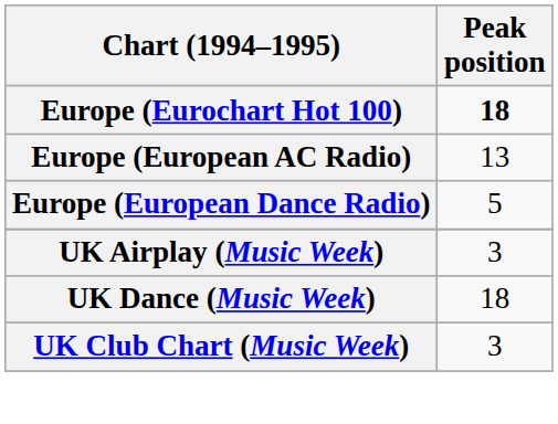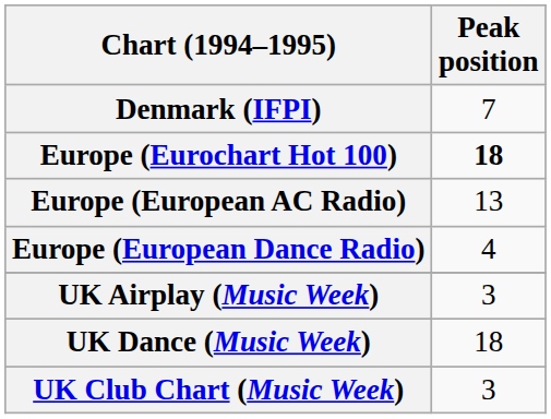 <table class="wikitable sortable plainrowheaders" style="text-align:center">
 <tr>
 <th>Chart (1994–1995)</th>
 <th>Peak<br>position</th>
+</tr>
+<tr>
+<th scope="row">Denmark (<a href='#'>IFPI</a>)</th>
+<td>7</td>
 </tr>
 <tr>
 <th scope="row">Europe (<a href='#'>Eurochart Hot 100</a>)</th>
 <td><strong>18</strong></td>
 </tr>
 <tr>
 <th scope="row">Europe (European AC Radio)</th>
 <td>13</td>
 </tr>
 <tr>
 <th scope="row">Europe (<a href='#'>European Dance Radio</a>)</th>
-<td>5</td>
+<td>4</td>
 </tr>
 <tr>
 </tr>
 <tr>
 </tr>
 <tr>
 </tr>
 <tr>
 </tr>
 <tr>
 </tr>
 <tr>
 </tr>
 <tr>
 </tr>
 <tr>
 </tr>
 <tr>
 </tr>
 <tr>
 </tr>
 <tr>
 <th scope="row">UK Airplay (<em><a href='#'>Music Week</a></em>)</th>
 <td>3</td>
 </tr>
 <tr>
 <th scope="row">UK Dance (<em><a href='#'>Music Week</a></em>)</th>
 <td>18</td>
 </tr>
 <tr>
 <th scope="row"><a href='#'>UK Club Chart</a> (<em><a href='#'>Music Week</a></em>)</th>
 <td>3</td>
 </tr>
 </table>
